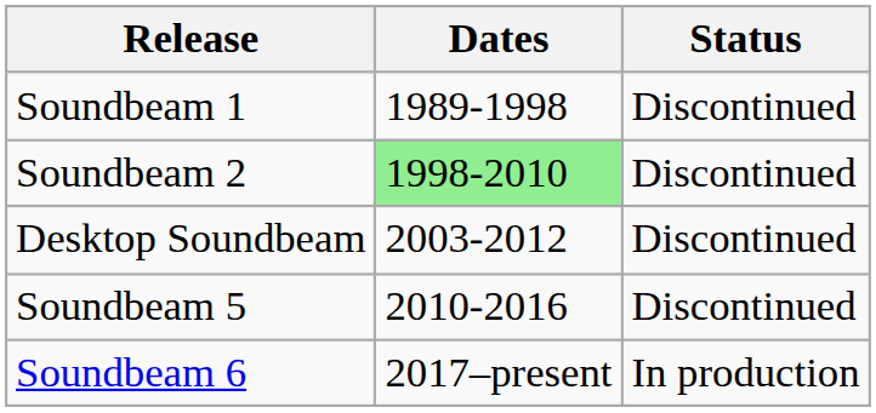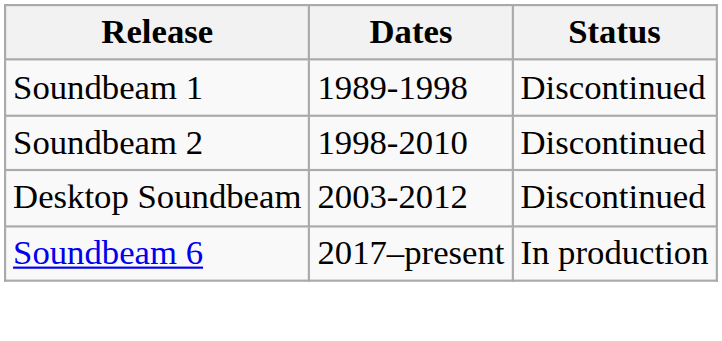 <table class="wikitable">
 <tr>
 <th>Release</th>
 <th>Dates</th>
 <th>Status</th>
 </tr>
 <tr>
 <td>Soundbeam 1</td>
 <td>1989-1998</td>
 <td>Discontinued</td>
 </tr>
 <tr>
 <td>Soundbeam 2</td>
-<td style="background: lightgreen;">1998-2010</td>
+<td>1998-2010</td>
 <td>Discontinued</td>
 </tr>
 <tr>
 <td>Desktop Soundbeam</td>
 <td>2003-2012</td>
 <td>Discontinued</td>
 </tr>
 <tr>
-<td>Soundbeam 5</td>
-<td>2010-2016</td>
-<td>Discontinued</td>
-</tr>
-<tr>
 <td><a href='#'>Soundbeam 6</a></td>
 <td>2017–present</td>
 <td>In production</td>
 </tr>
 </table>
